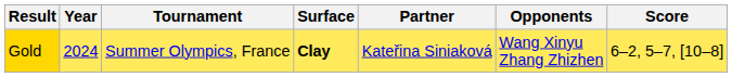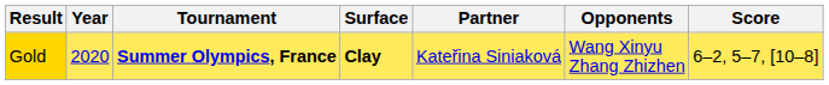 <table class="wikitable">
 <tr>
 <th>Result</th>
 <th>Year</th>
 <th>Tournament</th>
 <th>Surface</th>
 <th>Partner</th>
 <th>Opponents</th>
 <th class=unsortable>Score</th>
 </tr>
 <tr style="background:#ffea5c;">
 <td bgcolor=gold>Gold</td>
-<td><a href='#'>2024</a></td>
-<td><a href='#'>Summer Olympics</a>, France</td>
+<td><a href='#'>2020</a></td>
+<td><strong><a href='#'>Summer Olympics</a>, France</strong></td>
 <td><strong>Clay</strong></td>
 <td> <a href='#'>Kateřina Siniaková</a></td>
 <td> <a href='#'>Wang Xinyu</a> <br>  <a href='#'>Zhang Zhizhen</a></td>
 <td>6–2, 5–7, [10–8]</td>
 </tr>
 </table>
